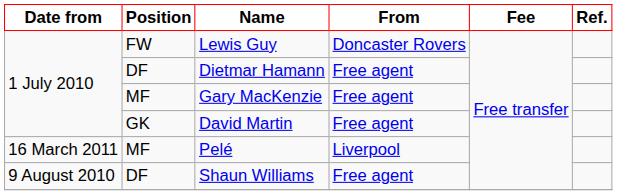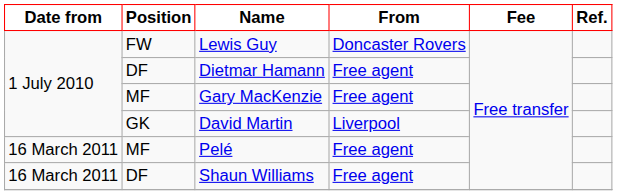 <table class="wikitable">
 <tr>
 <th style="background:#FFFFFF; color:black; border:1px solid red;">Date from</th>
 <th style="background:#FFFFFF; color:black; border:1px solid red;">Position</th>
 <th style="background:#FFFFFF; color:black; border:1px solid red;">Name</th>
 <th style="background:#FFFFFF; color:black; border:1px solid red;">From</th>
 <th style="background:#FFFFFF; color:black; border:1px solid red;">Fee</th>
 <th style="background:#FFFFFF; color:black; border:1px solid red;">Ref.</th>
 </tr>
 <tr>
 <td rowspan="4">1 July 2010</td>
 <td>FW</td>
 <td> <a href='#'>Lewis Guy</a></td>
 <td><a href='#'>Doncaster Rovers</a></td>
 <td rowspan="6"><a href='#'>Free transfer</a></td>
 <td></td>
 </tr>
 <tr>
 <td>DF</td>
 <td> <a href='#'>Dietmar Hamann</a></td>
 <td><a href='#'>Free agent</a></td>
 <td></td>
 </tr>
 <tr>
 <td>MF</td>
 <td> <a href='#'>Gary MacKenzie</a></td>
 <td><a href='#'>Free agent</a></td>
 <td></td>
 </tr>
 <tr>
 <td>GK</td>
 <td> <a href='#'>David Martin</a></td>
-<td><a href='#'>Free agent</a></td>
+<td><a href='#'>Liverpool</a></td>
 <td></td>
 </tr>
 <tr>
 <td>16 March 2011</td>
 <td>MF</td>
 <td> <a href='#'>Pelé</a></td>
-<td><a href='#'>Liverpool</a></td>
+<td><a href='#'>Free agent</a></td>
 <td></td>
 </tr>
 <tr>
-<td>9 August 2010</td>
+<td>16 March 2011</td>
 <td>DF</td>
 <td> <a href='#'>Shaun Williams</a></td>
 <td><a href='#'>Free agent</a></td>
 <td></td>
 </tr>
 <tr>
 </tr>
 </table>
